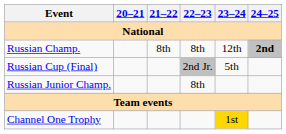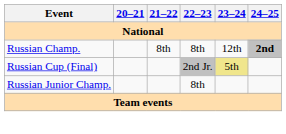 <table class="wikitable" style="text-align:center">
 <tr>
 <th>Event</th>
 <th><a href='#'>20–21</a></th>
 <th><a href='#'>21–22</a></th>
 <th><a href='#'>22–23</a></th>
 <th><a href='#'>23–24</a></th>
 <th><a href='#'>24–25</a></th>
 </tr>
 <tr>
 <th style="background-color: #ffdead; " colspan=6 align=center>National</th>
 </tr>
 <tr>
 <td align=left><a href='#'>Russian Champ.</a></td>
 <td></td>
 <td>8th</td>
 <td>8th</td>
 <td>12th</td>
 <td bgcolor=silver><strong>2nd</strong></td>
 </tr>
 <tr>
 <td align=left><a href='#'>Russian Cup (Final)</a></td>
 <td></td>
 <td></td>
 <td bgcolor=silver>2nd Jr.</td>
-<td>5th</td>
+<td style="background: khaki;">5th</td>
 <td></td>
 </tr>
 <tr>
 <td align=left><a href='#'>Russian Junior Champ.</a></td>
 <td></td>
 <td></td>
 <td>8th</td>
 <td></td>
 <td></td>
 </tr>
 <tr>
 <th style="background-color: #ffdead;" colspan=6 align=center>Team events</th>
 </tr>
-<tr>
-<td align=left><a href='#'>Channel One Trophy</a></td>
-<td></td>
-<td></td>
-<td></td>
-<td bgcolor=gold>1st</td>
-<td></td>
-</tr>
 </table>
